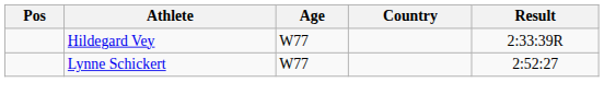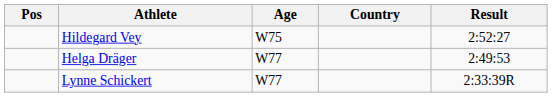 <table class="wikitable"  style="text-align:center; width:50%;">
 <tr>
 <th>Pos</th>
 <th>Athlete</th>
 <th>Age</th>
 <th>Country</th>
 <th>Result</th>
 </tr>
 <tr>
 <td align=center></td>
 <td align=left><a href='#'>Hildegard Vey</a></td>
+<td align=left>W75</td>
+<td align=left></td>
+<td>2:52:27</td>
+</tr>
+<tr>
+<td align=center></td>
+<td align=left><a href='#'>Helga Dräger</a></td>
 <td align=left>W77</td>
 <td align=left></td>
-<td>2:33:39R</td>
+<td>2:49:53</td>
 </tr>
 <tr>
 <td align=center></td>
 <td align=left><a href='#'>Lynne Schickert</a></td>
 <td align=left>W77</td>
 <td align=left></td>
-<td>2:52:27</td>
+<td>2:33:39R</td>
 </tr>
 </table>
